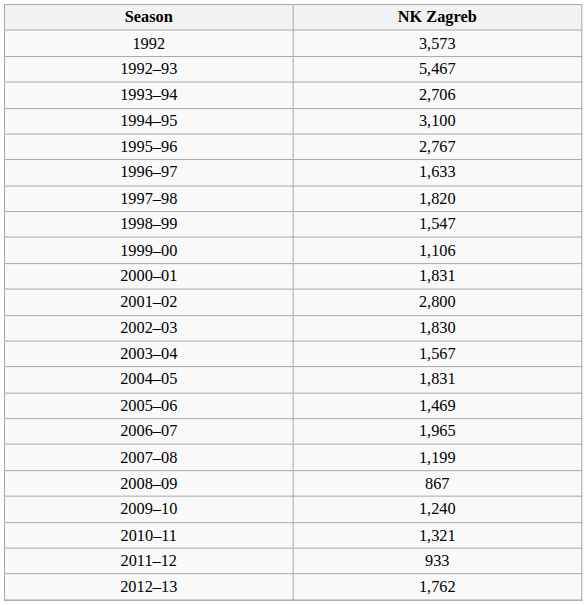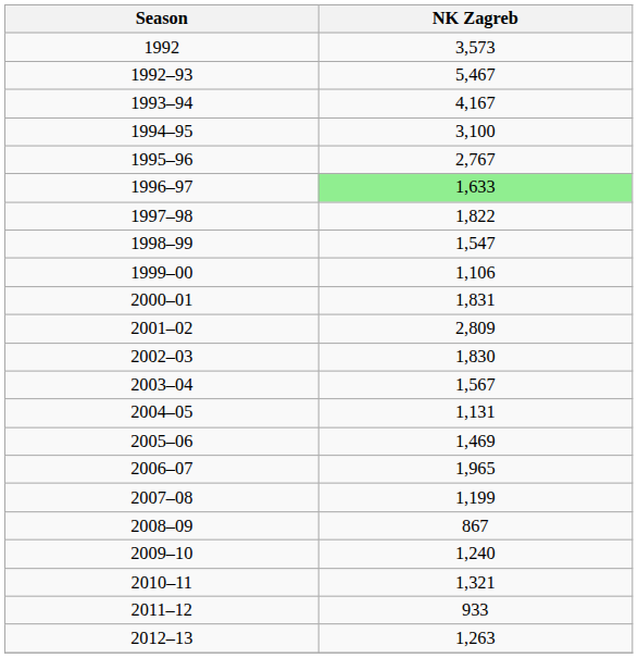 <table class="wikitable" style="text-align: center width=45%">
 <tr>
 <th style="width:15%;"><strong>Season</strong></th>
 <th style="width:15%;"><strong>NK Zagreb</strong></th>
 </tr>
 <tr>
 <td align=center>1992</td>
 <td align=center>3,573</td>
 </tr>
 <tr>
 <td align=center>1992–93</td>
 <td align=center>5,467</td>
 </tr>
 <tr>
 <td align=center>1993–94</td>
-<td align=center>2,706</td>
+<td align=center>4,167</td>
 </tr>
 <tr>
 <td align=center>1994–95</td>
 <td align=center>3,100</td>
 </tr>
 <tr>
 <td align=center>1995–96</td>
 <td align=center>2,767</td>
 </tr>
 <tr>
 <td align=center>1996–97</td>
-<td align=center>1,633</td>
+<td align=center style="background: lightgreen;">1,633</td>
 </tr>
 <tr>
 <td align=center>1997–98</td>
-<td align=center>1,820</td>
+<td align=center>1,822</td>
 </tr>
 <tr>
 <td align=center>1998–99</td>
 <td align=center>1,547</td>
 </tr>
 <tr>
 <td align=center>1999–00</td>
 <td align=center>1,106</td>
 </tr>
 <tr>
 <td align=center>2000–01</td>
 <td align=center>1,831</td>
 </tr>
 <tr>
 <td align=center>2001–02</td>
-<td align=center>2,800</td>
+<td align=center>2,809</td>
 </tr>
 <tr>
 <td align=center>2002–03</td>
 <td align=center>1,830</td>
 </tr>
 <tr>
 <td align=center>2003–04</td>
 <td align=center>1,567</td>
 </tr>
 <tr>
 <td align=center>2004–05</td>
-<td align=center>1,831</td>
+<td align=center>1,131</td>
 </tr>
 <tr>
 <td align=center>2005–06</td>
 <td align=center>1,469</td>
 </tr>
 <tr>
 <td align=center>2006–07</td>
 <td align=center>1,965</td>
 </tr>
 <tr>
 <td align=center>2007–08</td>
 <td align=center>1,199</td>
 </tr>
 <tr>
 <td align=center>2008–09</td>
 <td align=center>867</td>
 </tr>
 <tr>
 <td align=center>2009–10</td>
 <td align=center>1,240</td>
 </tr>
 <tr>
 <td align=center>2010–11</td>
 <td align=center>1,321</td>
 </tr>
 <tr>
 <td align=center>2011–12</td>
 <td align=center>933</td>
 </tr>
 <tr>
 <td align=center>2012–13</td>
-<td align=center>1,762</td>
+<td align=center>1,263</td>
 </tr>
 <tr>
 </tr>
 </table>
